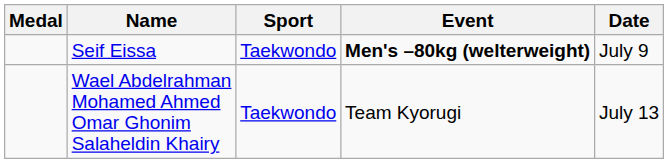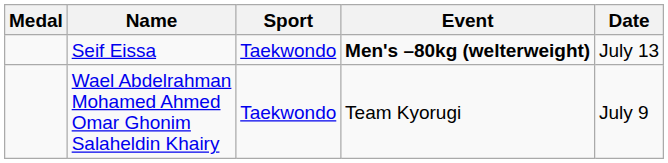 <table class="wikitable sortable" style="font-size: 95%;">
 <tr>
 <th>Medal</th>
 <th>Name</th>
 <th>Sport</th>
 <th>Event</th>
 <th>Date</th>
 </tr>
 <tr>
 <td></td>
 <td><a href='#'>Seif Eissa</a></td>
 <td><a href='#'>Taekwondo</a></td>
 <td><strong>Men's –80kg (welterweight)</strong></td>
-<td>July 9</td>
+<td>July 13</td>
 </tr>
 <tr>
 <td></td>
 <td><a href='#'>Wael Abdelrahman</a><br><a href='#'>Mohamed Ahmed</a><br><a href='#'>Omar Ghonim</a><br><a href='#'>Salaheldin Khairy</a></td>
 <td><a href='#'>Taekwondo</a></td>
 <td>Team Kyorugi</td>
-<td>July 13</td>
+<td>July 9</td>
 </tr>
 </table>
